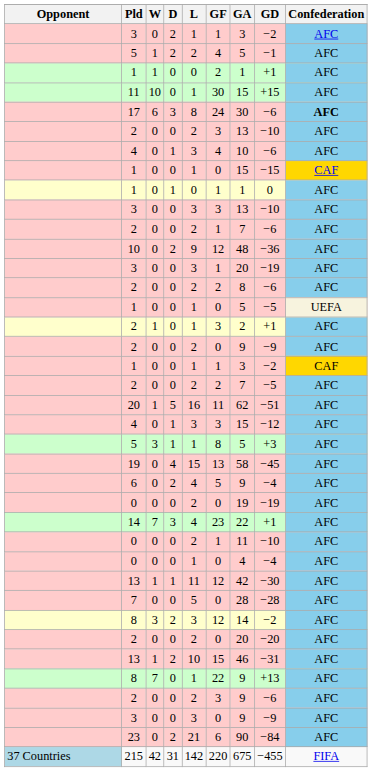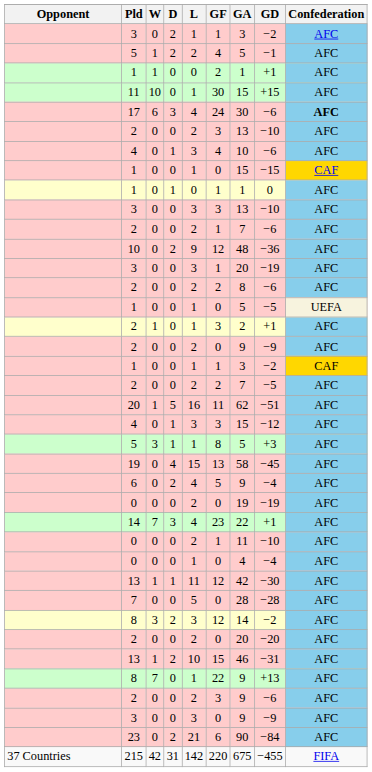 <table class="wikitable sortable" style="text-align:center">
 <tr>
 </tr>
 <tr style="color:black">
 <th style="width:145px">Opponent</th>
 <th style="width:1px">Pld</th>
 <th style="width:1px">W</th>
 <th style="width:1px">D</th>
 <th style="width:1px">L</th>
 <th style="width:1px">GF</th>
 <th style="width:1px">GA</th>
 <th style="width:1px">GD</th>
 <th style="width:1px">Confederation</th>
 </tr>
 <tr bgcolor=FFCCCC>
 <td style="text-align:left;"></td>
 <td>3</td>
 <td>0</td>
 <td>2</td>
 <td>1</td>
 <td>1</td>
 <td>3</td>
 <td>−2</td>
 <td bgcolor=#87CEEB><a href='#'>AFC</a></td>
 </tr>
 <tr bgcolor=FFCCCC>
 <td style="text-align:left;"></td>
 <td>5</td>
 <td>1</td>
 <td>2</td>
 <td>2</td>
 <td>4</td>
 <td>5</td>
 <td>−1</td>
 <td bgcolor=#87CEEB>AFC</td>
 </tr>
 <tr bgcolor=CCFFCC>
 <td style="text-align:left;"></td>
 <td>1</td>
 <td>1</td>
 <td>0</td>
 <td>0</td>
 <td>2</td>
 <td>1</td>
 <td>+1</td>
 <td bgcolor=#87CEEB>AFC</td>
 </tr>
 <tr bgcolor=CCFFCC>
 <td style="text-align:left;"></td>
 <td>11</td>
 <td>10</td>
 <td>0</td>
 <td>1</td>
 <td>30</td>
 <td>15</td>
 <td>+15</td>
 <td bgcolor=#87CEEB>AFC</td>
 </tr>
 <tr bgcolor=FFCCCC>
 <td style="text-align:left;"></td>
 <td>17</td>
 <td>6</td>
 <td>3</td>
-<td>8</td>
+<td>4</td>
 <td>24</td>
 <td>30</td>
 <td>−6</td>
 <td bgcolor=#87CEEB><strong>AFC</strong></td>
 </tr>
 <tr bgcolor=FFCCCC>
 <td style="text-align:left;"></td>
 <td>2</td>
 <td>0</td>
 <td>0</td>
 <td>2</td>
 <td>3</td>
 <td>13</td>
 <td>−10</td>
 <td bgcolor=#87CEEB>AFC</td>
 </tr>
 <tr bgcolor=FFCCCC>
 <td style="text-align:left;"></td>
 <td>4</td>
 <td>0</td>
 <td>1</td>
 <td>3</td>
 <td>4</td>
 <td>10</td>
 <td>−6</td>
 <td bgcolor=#87CEEB>AFC</td>
 </tr>
 <tr bgcolor=FFCCCC>
 <td style="text-align:left;"></td>
 <td>1</td>
 <td>0</td>
 <td>0</td>
 <td>1</td>
 <td>0</td>
 <td>15</td>
 <td>−15</td>
 <td bgcolor=#ffd700><a href='#'>CAF</a></td>
 </tr>
 <tr bgcolor=FFFFCC>
 <td style="text-align:left;"></td>
 <td>1</td>
 <td>0</td>
 <td>1</td>
 <td>0</td>
 <td>1</td>
 <td>1</td>
 <td>0</td>
 <td bgcolor=#87CEEB>AFC</td>
 </tr>
 <tr bgcolor=FFCCCC>
 <td style="text-align:left;"></td>
 <td>3</td>
 <td>0</td>
 <td>0</td>
 <td>3</td>
 <td>3</td>
 <td>13</td>
 <td>−10</td>
 <td bgcolor=#87CEEB>AFC</td>
 </tr>
 <tr bgcolor=FFCCCC>
 <td style="text-align:left;"></td>
 <td>2</td>
 <td>0</td>
 <td>0</td>
 <td>2</td>
 <td>1</td>
 <td>7</td>
 <td>−6</td>
 <td bgcolor=#87CEEB>AFC</td>
 </tr>
 <tr bgcolor=FFCCCC>
 <td style="text-align:left;"></td>
 <td>10</td>
 <td>0</td>
 <td>2</td>
 <td>9</td>
 <td>12</td>
 <td>48</td>
 <td>−36</td>
 <td bgcolor=#87CEEB>AFC</td>
 </tr>
 <tr bgcolor=FFCCCC>
 <td style="text-align:left;"></td>
 <td>3</td>
 <td>0</td>
 <td>0</td>
 <td>3</td>
 <td>1</td>
 <td>20</td>
 <td>−19</td>
 <td bgcolor=#87CEEB>AFC</td>
 </tr>
 <tr bgcolor=FFCCCC>
 <td style="text-align:left;"></td>
 <td>2</td>
 <td>0</td>
 <td>0</td>
 <td>2</td>
 <td>2</td>
 <td>8</td>
 <td>−6</td>
 <td bgcolor=#87CEEB>AFC</td>
 </tr>
 <tr bgcolor=FFCCCC>
 <td style="text-align:left;"></td>
 <td>1</td>
 <td>0</td>
 <td>0</td>
 <td>1</td>
 <td>0</td>
 <td>5</td>
 <td>−5</td>
 <td bgcolor=#F7F3DE>UEFA</td>
 </tr>
 <tr bgcolor=FFFFCC>
 <td style="text-align:left;"></td>
 <td>2</td>
 <td>1</td>
 <td>0</td>
 <td>1</td>
 <td>3</td>
 <td>2</td>
 <td>+1</td>
 <td bgcolor=#87CEEB>AFC</td>
 </tr>
 <tr bgcolor=FFCCCC>
 <td style="text-align:left;"></td>
 <td>2</td>
 <td>0</td>
 <td>0</td>
 <td>2</td>
 <td>0</td>
 <td>9</td>
 <td>−9</td>
 <td bgcolor=#87CEEB>AFC</td>
 </tr>
 <tr bgcolor=FFCCCC>
 <td style="text-align:left;"></td>
 <td>1</td>
 <td>0</td>
 <td>0</td>
 <td>1</td>
 <td>1</td>
 <td>3</td>
 <td>−2</td>
 <td bgcolor=#ffd700>CAF</td>
 </tr>
 <tr bgcolor=FFCCCC>
 <td style="text-align:left;"></td>
 <td>2</td>
 <td>0</td>
 <td>0</td>
 <td>2</td>
 <td>2</td>
 <td>7</td>
 <td>−5</td>
 <td bgcolor=#87CEEB>AFC</td>
 </tr>
 <tr bgcolor=FFCCCC>
 <td style="text-align:left;"></td>
 <td>20</td>
 <td>1</td>
 <td>5</td>
 <td>16</td>
 <td>11</td>
 <td>62</td>
 <td>−51</td>
 <td bgcolor=#87CEEB>AFC</td>
 </tr>
 <tr bgcolor=FFCCCC>
 <td style="text-align:left;"></td>
 <td>4</td>
 <td>0</td>
 <td>1</td>
 <td>3</td>
 <td>3</td>
 <td>15</td>
 <td>−12</td>
 <td bgcolor=#87CEEB>AFC</td>
 </tr>
 <tr bgcolor=CCFFCC>
 <td style="text-align:left;"></td>
 <td>5</td>
 <td>3</td>
 <td>1</td>
 <td>1</td>
 <td>8</td>
 <td>5</td>
 <td>+3</td>
 <td bgcolor=#87CEEB>AFC</td>
 </tr>
 <tr bgcolor=FFCCCC>
 <td style="text-align:left;"></td>
 <td>19</td>
 <td>0</td>
 <td>4</td>
 <td>15</td>
 <td>13</td>
 <td>58</td>
 <td>−45</td>
 <td bgcolor=#87CEEB>AFC</td>
 </tr>
 <tr bgcolor=FFCCCC>
 <td style="text-align:left;"></td>
 <td>6</td>
 <td>0</td>
 <td>2</td>
 <td>4</td>
 <td>5</td>
 <td>9</td>
 <td>−4</td>
 <td bgcolor=#87CEEB>AFC</td>
 </tr>
 <tr bgcolor=FFCCCC>
 <td style="text-align:left;"></td>
 <td>0</td>
 <td>0</td>
 <td>0</td>
 <td>2</td>
 <td>0</td>
 <td>19</td>
 <td>−19</td>
 <td bgcolor=#87CEEB>AFC</td>
 </tr>
 <tr bgcolor=CCFFCC>
 <td style="text-align:left;"></td>
 <td>14</td>
 <td>7</td>
 <td>3</td>
 <td>4</td>
 <td>23</td>
 <td>22</td>
 <td>+1</td>
 <td bgcolor=#87CEEB>AFC</td>
 </tr>
 <tr bgcolor=FFCCCC>
 <td style="text-align:left;"></td>
 <td>0</td>
 <td>0</td>
 <td>0</td>
 <td>2</td>
 <td>1</td>
 <td>11</td>
 <td>−10</td>
 <td bgcolor=#87CEEB>AFC</td>
 </tr>
 <tr bgcolor=FFCCCC>
 <td style="text-align:left;"></td>
 <td>0</td>
 <td>0</td>
 <td>0</td>
 <td>1</td>
 <td>0</td>
 <td>4</td>
 <td>−4</td>
 <td bgcolor=#87CEEB>AFC</td>
 </tr>
 <tr bgcolor=FFCCCC>
 <td style="text-align:left;"></td>
 <td>13</td>
 <td>1</td>
 <td>1</td>
 <td>11</td>
 <td>12</td>
 <td>42</td>
 <td>−30</td>
 <td bgcolor=#87CEEB>AFC</td>
 </tr>
 <tr bgcolor=FFCCCC>
 <td style="text-align:left;"></td>
 <td>7</td>
 <td>0</td>
 <td>0</td>
 <td>5</td>
 <td>0</td>
 <td>28</td>
 <td>−28</td>
 <td bgcolor=#87CEEB>AFC</td>
 </tr>
 <tr bgcolor=FFFFCC>
 <td style="text-align:left;"></td>
 <td>8</td>
 <td>3</td>
 <td>2</td>
 <td>3</td>
 <td>12</td>
 <td>14</td>
 <td>−2</td>
 <td bgcolor=#87CEEB>AFC</td>
 </tr>
 <tr bgcolor=FFCCCC>
 <td style="text-align:left;"></td>
 <td>2</td>
 <td>0</td>
 <td>0</td>
 <td>2</td>
 <td>0</td>
 <td>20</td>
 <td>−20</td>
 <td bgcolor=#87CEEB>AFC</td>
 </tr>
 <tr bgcolor=FFCCCC>
 <td style="text-align:left;"></td>
 <td>13</td>
 <td>1</td>
 <td>2</td>
 <td>10</td>
 <td>15</td>
 <td>46</td>
 <td>−31</td>
 <td bgcolor=#87CEEB>AFC</td>
 </tr>
 <tr bgcolor=CCFFCC>
 <td style="text-align:left;"></td>
 <td>8</td>
 <td>7</td>
 <td>0</td>
 <td>1</td>
 <td>22</td>
 <td>9</td>
 <td>+13</td>
 <td bgcolor=#87CEEB>AFC</td>
 </tr>
 <tr bgcolor=FFCCCC>
 <td style="text-align:left;"></td>
 <td>2</td>
 <td>0</td>
 <td>0</td>
 <td>2</td>
 <td>3</td>
 <td>9</td>
 <td>−6</td>
 <td bgcolor=#87CEEB>AFC</td>
 </tr>
 <tr bgcolor=FFCCCC>
 <td style="text-align:left;"></td>
 <td>3</td>
 <td>0</td>
 <td>0</td>
 <td>3</td>
 <td>0</td>
 <td>9</td>
 <td>−9</td>
 <td bgcolor=#87CEEB>AFC</td>
 </tr>
 <tr bgcolor=FFCCCC>
 <td style="text-align:left;"></td>
 <td>23</td>
 <td>0</td>
 <td>2</td>
 <td>21</td>
 <td>6</td>
 <td>90</td>
 <td>−84</td>
 <td bgcolor=#87CEEB>AFC</td>
 </tr>
 <tr class="sortbottom" style="color:black;">
-<td align=left style="background: lightblue;">37 Countries</td>
+<td align=left>37 Countries</td>
 <td>215</td>
 <td>42</td>
 <td>31</td>
 <td>142</td>
 <td>220</td>
 <td>675</td>
 <td>−455</td>
 <td><a href='#'>FIFA</a></td>
 </tr>
 </table>
